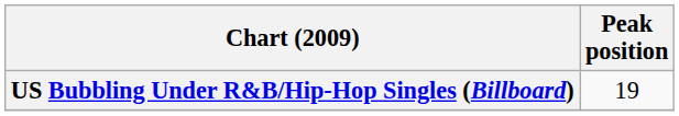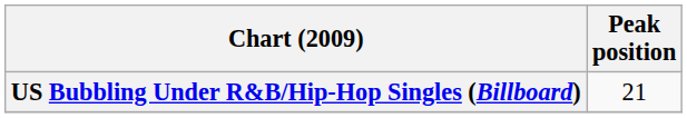 <table class="wikitable sortable plainrowheaders" style="text-align:center">
 <tr>
 <th scope="col">Chart (2009)</th>
 <th scope="col">Peak<br>position</th>
 </tr>
 <tr>
 <th scope="row">US <a href='#'>Bubbling Under R&B/Hip-Hop Singles</a> (<a href='#'><em>Billboard</em></a>)</th>
-<td>19</td>
+<td>21</td>
 </tr>
 <tr>
 </tr>
 </table>
